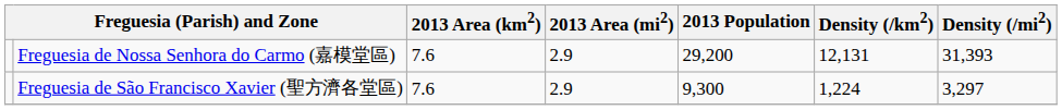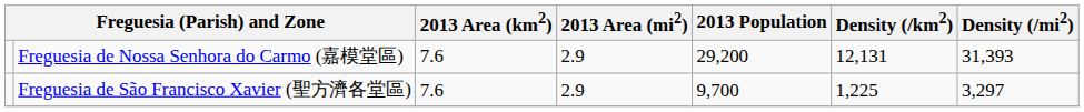 <table class="wikitable">
 <tr>
 <th colspan="2">Freguesia (Parish) and Zone</th>
 <th>2013 Area (km<sup>2</sup>)</th>
 <th>2013 Area (mi<sup>2</sup>)</th>
 <th>2013 Population</th>
 <th>Density (/km<sup>2</sup>)</th>
 <th>Density (/mi<sup>2</sup>)</th>
 </tr>
 <tr>
 <td></td>
 <td><a href='#'>Freguesia de Nossa Senhora do Carmo</a> (嘉模堂區)</td>
 <td>7.6</td>
 <td>2.9</td>
 <td>29,200</td>
 <td>12,131</td>
 <td>31,393</td>
 </tr>
 <tr>
 <td></td>
 <td><a href='#'>Freguesia de São Francisco Xavier</a> (聖方濟各堂區)</td>
 <td>7.6</td>
 <td>2.9</td>
-<td>9,300</td>
-<td>1,224</td>
+<td>9,700</td>
+<td>1,225</td>
 <td>3,297</td>
 </tr>
 <tr>
 </tr>
 </table>
